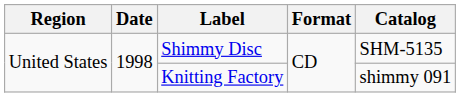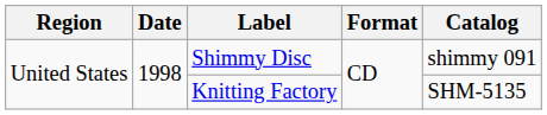 <table class="wikitable">
 <tr>
 <th>Region</th>
 <th>Date</th>
 <th>Label</th>
 <th>Format</th>
 <th>Catalog</th>
 </tr>
 <tr>
 <td rowspan="2">United States</td>
 <td rowspan="2">1998</td>
 <td><a href='#'>Shimmy Disc</a></td>
 <td rowspan="2">CD</td>
-<td>SHM-5135</td>
+<td>shimmy 091</td>
 </tr>
 <tr>
 <td><a href='#'>Knitting Factory</a></td>
-<td>shimmy 091</td>
+<td>SHM-5135</td>
 </tr>
 </table>
